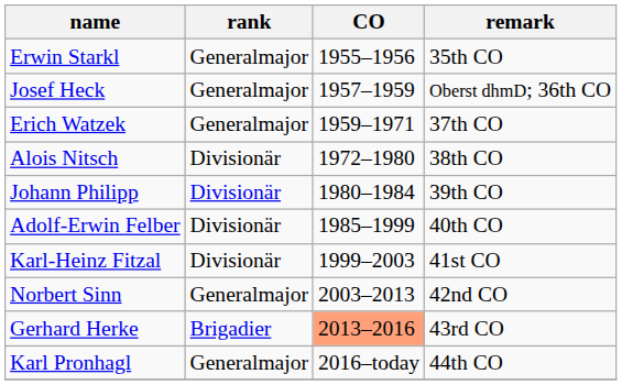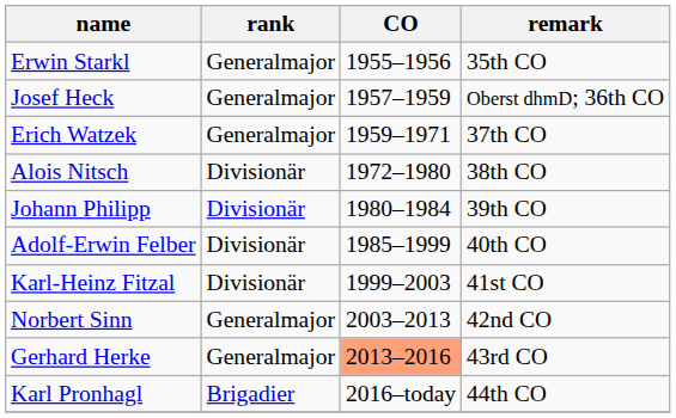 <table class="wikitable" style="text-align:left">
 <tr class="hintergrundfarbe5">
 <th>name</th>
 <th>rank</th>
 <th>CO</th>
 <th>remark</th>
 </tr>
 <tr>
 <td><a href='#'>Erwin Starkl</a></td>
 <td>Generalmajor</td>
 <td>1955–1956</td>
 <td>35th CO</td>
 </tr>
 <tr>
 <td><a href='#'>Josef Heck</a></td>
 <td>Generalmajor</td>
 <td>1957–1959</td>
 <td><small>Oberst dhmD</small>; 36th CO</td>
 </tr>
 <tr>
 <td><a href='#'>Erich Watzek</a></td>
 <td>Generalmajor</td>
 <td>1959–1971</td>
 <td>37th CO</td>
 </tr>
 <tr>
 <td><a href='#'>Alois Nitsch</a></td>
 <td>Divisionär</td>
 <td>1972–1980</td>
 <td>38th CO</td>
 </tr>
 <tr>
 <td><a href='#'>Johann Philipp</a></td>
 <td><a href='#'>Divisionär</a></td>
 <td>1980–1984</td>
 <td>39th CO</td>
 </tr>
 <tr>
 <td><a href='#'>Adolf-Erwin Felber</a></td>
 <td>Divisionär</td>
 <td>1985–1999</td>
 <td>40th CO</td>
 </tr>
 <tr>
 <td><a href='#'>Karl-Heinz Fitzal</a></td>
 <td>Divisionär</td>
 <td>1999–2003</td>
 <td>41st CO</td>
 </tr>
 <tr>
 <td><a href='#'>Norbert Sinn</a></td>
 <td>Generalmajor</td>
 <td>2003–2013</td>
 <td>42nd CO</td>
 </tr>
 <tr>
 <td><a href='#'>Gerhard Herke</a></td>
-<td><a href='#'>Brigadier</a></td>
+<td>Generalmajor</td>
 <td style="background: lightsalmon;">2013–2016</td>
 <td>43rd CO</td>
 </tr>
 <tr>
 <td><a href='#'>Karl Pronhagl</a></td>
-<td>Generalmajor</td>
+<td><a href='#'>Brigadier</a></td>
 <td>2016–today</td>
 <td>44th CO</td>
 </tr>
 <tr>
 </tr>
 </table>
